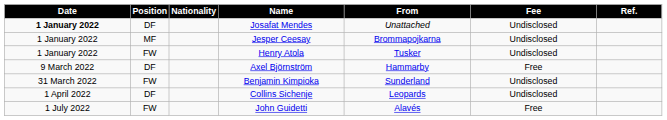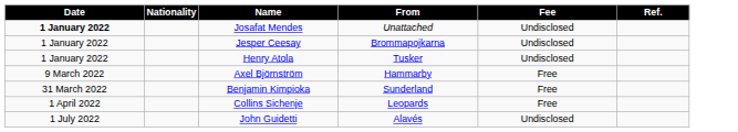 <table class="wikitable"  style="text-align:center; font-size:90%; ">
 <tr>
 <th style="background:#000000; color:white; width:200px;">Date</th>
-<th style="background:#000000; color:white; width:50px;">Position</th>
 <th style="background:#000000; color:white; width:50px;">Nationality</th>
 <th style="background:#000000; color:white; width:200px;">Name</th>
 <th style="background:#000000; color:white; width:200px;">From</th>
 <th style="background:#000000; color:white; width:200px;">Fee</th>
 <th style="background:#000000; color:white; width:100px;">Ref.</th>
 </tr>
 <tr>
 <td><strong>1 January 2022</strong></td>
-<td>DF</td>
 <td></td>
 <td><a href='#'>Josafat Mendes</a></td>
 <td><em>Unattached</em></td>
 <td>Undisclosed</td>
 <td></td>
 </tr>
 <tr>
 <td>1 January 2022</td>
-<td>MF</td>
 <td></td>
 <td><a href='#'>Jesper Ceesay</a></td>
 <td><a href='#'>Brommapojkarna</a></td>
 <td>Undisclosed</td>
 <td></td>
 </tr>
 <tr>
 <td>1 January 2022</td>
-<td>FW</td>
 <td></td>
 <td><a href='#'>Henry Atola</a></td>
 <td><a href='#'>Tusker</a></td>
 <td>Undisclosed</td>
 <td></td>
 </tr>
 <tr>
 <td>9 March 2022</td>
-<td>DF</td>
 <td></td>
 <td><a href='#'>Axel Björnström</a></td>
 <td><a href='#'>Hammarby</a></td>
 <td>Free</td>
 <td></td>
 </tr>
 <tr>
 <td>31 March 2022</td>
-<td>FW</td>
 <td></td>
 <td><a href='#'>Benjamin Kimpioka</a></td>
 <td><a href='#'>Sunderland</a></td>
-<td>Undisclosed</td>
+<td>Free</td>
 <td></td>
 </tr>
 <tr>
 <td>1 April 2022</td>
-<td>DF</td>
 <td></td>
 <td><a href='#'>Collins Sichenje</a></td>
 <td><a href='#'>Leopards</a></td>
-<td>Undisclosed</td>
+<td>Free</td>
 <td></td>
 </tr>
 <tr>
 <td>1 July 2022</td>
-<td>FW</td>
 <td></td>
 <td><a href='#'>John Guidetti</a></td>
 <td><a href='#'>Alavés</a></td>
-<td>Free</td>
+<td>Undisclosed</td>
 <td></td>
 </tr>
 </table>
